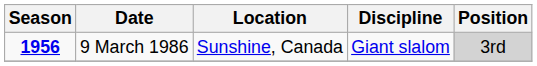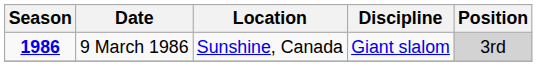 <table class="wikitable" style="text-align:center; font-size:100%;">
 <tr>
 <th>Season</th>
 <th>Date</th>
 <th>Location</th>
 <th>Discipline</th>
 <th>Position</th>
 </tr>
 <tr>
-<td align=center><strong><a href='#'>1956</a></strong></td>
+<td align=center><strong><a href='#'>1986</a></strong></td>
 <td align="right">9 March 1986</td>
 <td align="left"> <a href='#'>Sunshine</a>, Canada</td>
 <td><a href='#'>Giant slalom</a></td>
 <td style="background: lightgrey;">3rd</td>
 </tr>
 <tr>
 </tr>
 </table>
